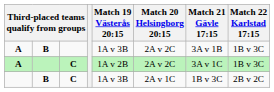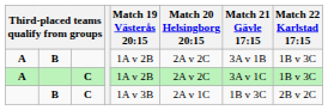 <table class="wikitable" style="text-align:center; font-size:85%">
 <tr>
 <th colspan="3">Third-placed teams<br>qualify from groups</th>
 <th rowspan="4"></th>
 <th>Match 19<br><a href='#'>Västerås</a><br>20:15</th>
 <th>Match 20<br><a href='#'>Helsingborg</a><br>20:15</th>
 <th>Match 21<br><a href='#'>Gävle</a><br>17:15</th>
 <th>Match 22<br><a href='#'>Karlstad</a><br>17:15</th>
 </tr>
 <tr>
 <td><strong>A</strong></td>
 <td><strong>B</strong></td>
 <td></td>
-<td>1A v 3B</td>
+<td>1A v 2B</td>
 <td>2A v 2C</td>
 <td>3A v 1B</td>
 <td>1B v 3C</td>
 </tr>
 <tr style="background:#BBF3BB">
 <td><strong>A</strong></td>
 <td></td>
 <td><strong>C</strong></td>
 <td>1A v 2B</td>
 <td>2A v 2C</td>
 <td>3A v 1C</td>
 <td>1B v 3C</td>
 </tr>
 <tr>
 <td></td>
 <td><strong>B</strong></td>
 <td><strong>C</strong></td>
 <td>1A v 3B</td>
 <td>2A v 1C</td>
 <td>1B v 3C</td>
 <td>2B v 2C</td>
 </tr>
 </table>
